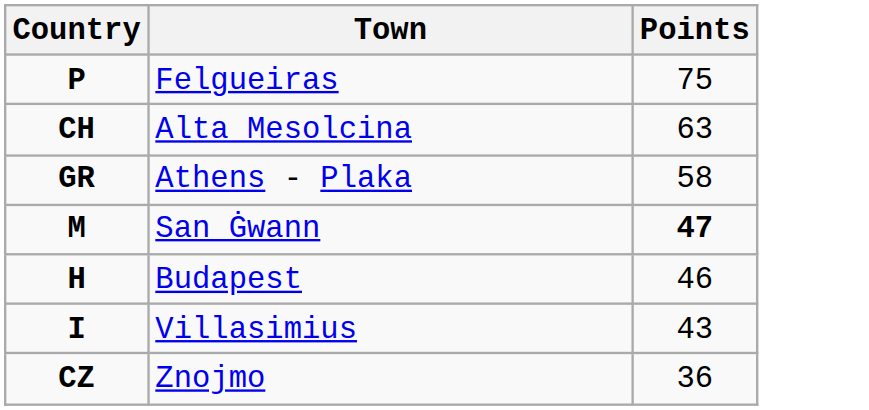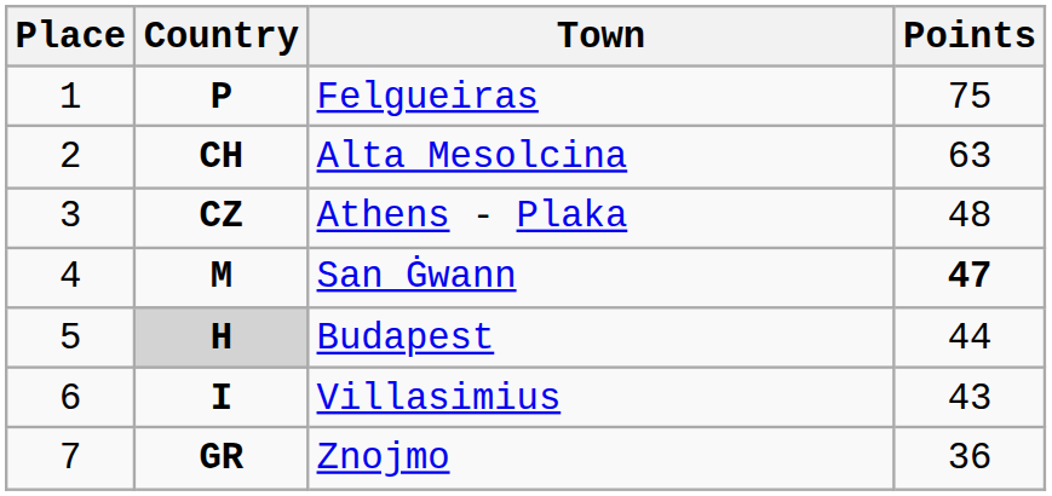 <table class="wikitable" style="text-align;">
 <tr>
+<th width="25">Place</th>
 <th width="25">Country</th>
 <th width="200">Town</th>
 <th width="25">Points</th>
 </tr>
 <tr>
+<td align="center">1</td>
 <td align="center"><strong>P</strong></td>
 <td align="left"><a href='#'>Felgueiras</a></td>
 <td align="center">75</td>
 </tr>
 <tr>
+<td align="center">2</td>
 <td align="center"><strong>CH</strong></td>
 <td align="left"><a href='#'>Alta Mesolcina</a></td>
 <td align="center">63</td>
 </tr>
 <tr>
-<td align="center"><strong>GR</strong></td>
+<td align="center">3</td>
+<td align="center"><strong>CZ</strong></td>
 <td align="left"><a href='#'>Athens</a> - <a href='#'>Plaka</a></td>
-<td align="center">58</td>
+<td align="center">48</td>
 </tr>
 <tr>
+<td align="center">4</td>
 <td align="center"><strong>M</strong></td>
 <td align="left"><a href='#'>San Ġwann</a></td>
 <td align="center"><strong>47</strong></td>
 </tr>
 <tr>
-<td align="center"><strong>H</strong></td>
+<td align="center">5</td>
+<td align="center" style="background: lightgrey;"><strong>H</strong></td>
 <td align="left"><a href='#'>Budapest</a></td>
-<td align="center">46</td>
+<td align="center">44</td>
 </tr>
 <tr>
+<td align="center">6</td>
 <td align="center"><strong>I</strong></td>
 <td align="left"><a href='#'>Villasimius</a></td>
 <td align="center">43</td>
 </tr>
 <tr>
-<td align="center"><strong>CZ</strong></td>
+<td align="center">7</td>
+<td align="center"><strong>GR</strong></td>
 <td align="left"><a href='#'>Znojmo</a></td>
 <td align="center">36</td>
 </tr>
 </table>
